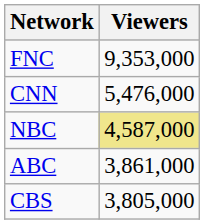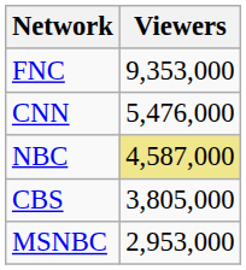 <table class="wikitable">
 <tr>
 <th>Network</th>
 <th>Viewers</th>
 </tr>
 <tr>
 <td><a href='#'>FNC</a></td>
 <td>9,353,000</td>
 </tr>
 <tr>
 <td><a href='#'>CNN</a></td>
 <td>5,476,000</td>
 </tr>
 <tr>
 <td><a href='#'>NBC</a></td>
 <td style="background: khaki;">4,587,000</td>
 </tr>
 <tr>
-<td><a href='#'>ABC</a></td>
-<td>3,861,000</td>
-</tr>
-<tr>
 <td><a href='#'>CBS</a></td>
 <td>3,805,000</td>
 </tr>
+<tr>
+<td><a href='#'>MSNBC</a></td>
+<td>2,953,000</td>
+</tr>
 </table>
